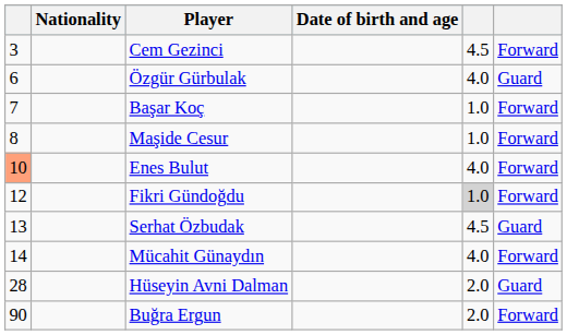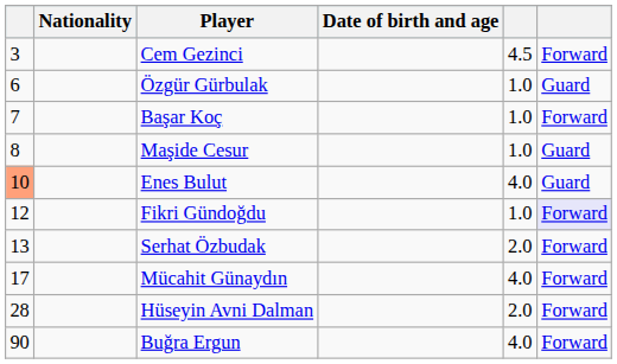 <table class=wikitable style="font-size:90%">
 <tr bgcolor=#F2F2F2 style="text-align:center; font-size:90%;">
 </tr>
 <tr bgcolor=#ADEBFD>
 <th></th>
 <th>Nationality</th>
 <th>Player</th>
 <th>Date of birth and age</th>
 <th></th>
 <th></th>
 </tr>
 <tr>
 <td>3</td>
 <td></td>
 <td><a href='#'>Cem Gezinci</a></td>
 <td align=right></td>
 <td>4.5</td>
 <td><a href='#'>Forward</a></td>
 </tr>
 <tr>
 <td>6</td>
 <td></td>
 <td><a href='#'>Özgür Gürbulak</a></td>
 <td align=right></td>
-<td>4.0</td>
+<td>1.0</td>
 <td><a href='#'>Guard</a></td>
 </tr>
 <tr>
 <td>7</td>
 <td></td>
 <td><a href='#'>Başar Koç</a></td>
 <td align=right></td>
 <td>1.0</td>
 <td><a href='#'>Forward</a></td>
 </tr>
 <tr>
 <td>8</td>
 <td></td>
 <td><a href='#'>Maşide Cesur</a></td>
 <td align=right></td>
 <td>1.0</td>
-<td><a href='#'>Forward</a></td>
+<td><a href='#'>Guard</a></td>
 </tr>
 <tr>
 <td style="background: lightsalmon;">10</td>
 <td></td>
 <td><a href='#'>Enes Bulut</a></td>
 <td align=right></td>
 <td>4.0</td>
-<td><a href='#'>Forward</a></td>
+<td><a href='#'>Guard</a></td>
 </tr>
 <tr>
 <td>12</td>
 <td></td>
 <td><a href='#'>Fikri Gündoğdu</a></td>
 <td align=right></td>
-<td style="background: lightgrey;">1.0</td>
-<td><a href='#'>Forward</a></td>
+<td>1.0</td>
+<td style="background: lavender;"><a href='#'>Forward</a></td>
 </tr>
 <tr>
 <td>13</td>
 <td></td>
 <td><a href='#'>Serhat Özbudak</a></td>
 <td align=right></td>
-<td>4.5</td>
-<td><a href='#'>Guard</a></td>
+<td>2.0</td>
+<td><a href='#'>Forward</a></td>
 </tr>
 <tr>
-<td>14</td>
+<td>17</td>
 <td></td>
 <td><a href='#'>Mücahit Günaydın</a></td>
 <td align=right></td>
 <td>4.0</td>
 <td><a href='#'>Forward</a></td>
 </tr>
 <tr>
 <td>28</td>
 <td></td>
 <td><a href='#'>Hüseyin Avni Dalman</a></td>
 <td align=right></td>
 <td>2.0</td>
-<td><a href='#'>Guard</a></td>
+<td><a href='#'>Forward</a></td>
 </tr>
 <tr>
 <td>90</td>
 <td></td>
 <td><a href='#'>Buğra Ergun</a></td>
 <td align=right></td>
-<td>2.0</td>
+<td>4.0</td>
 <td><a href='#'>Forward</a></td>
 </tr>
 </table>
